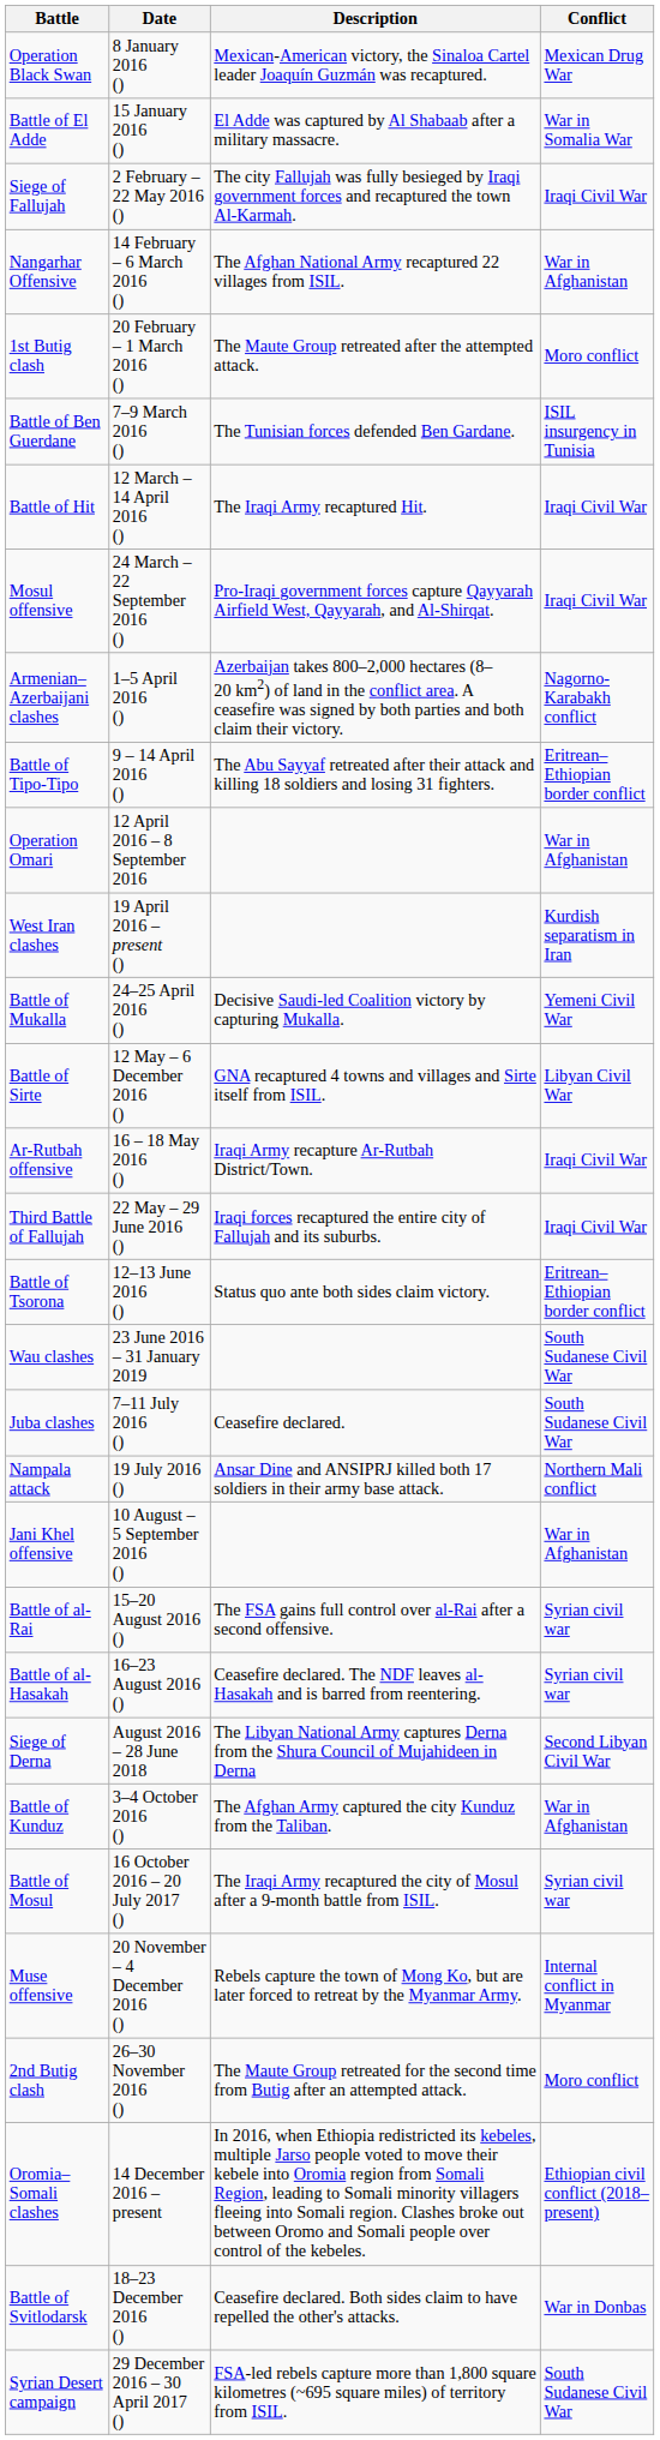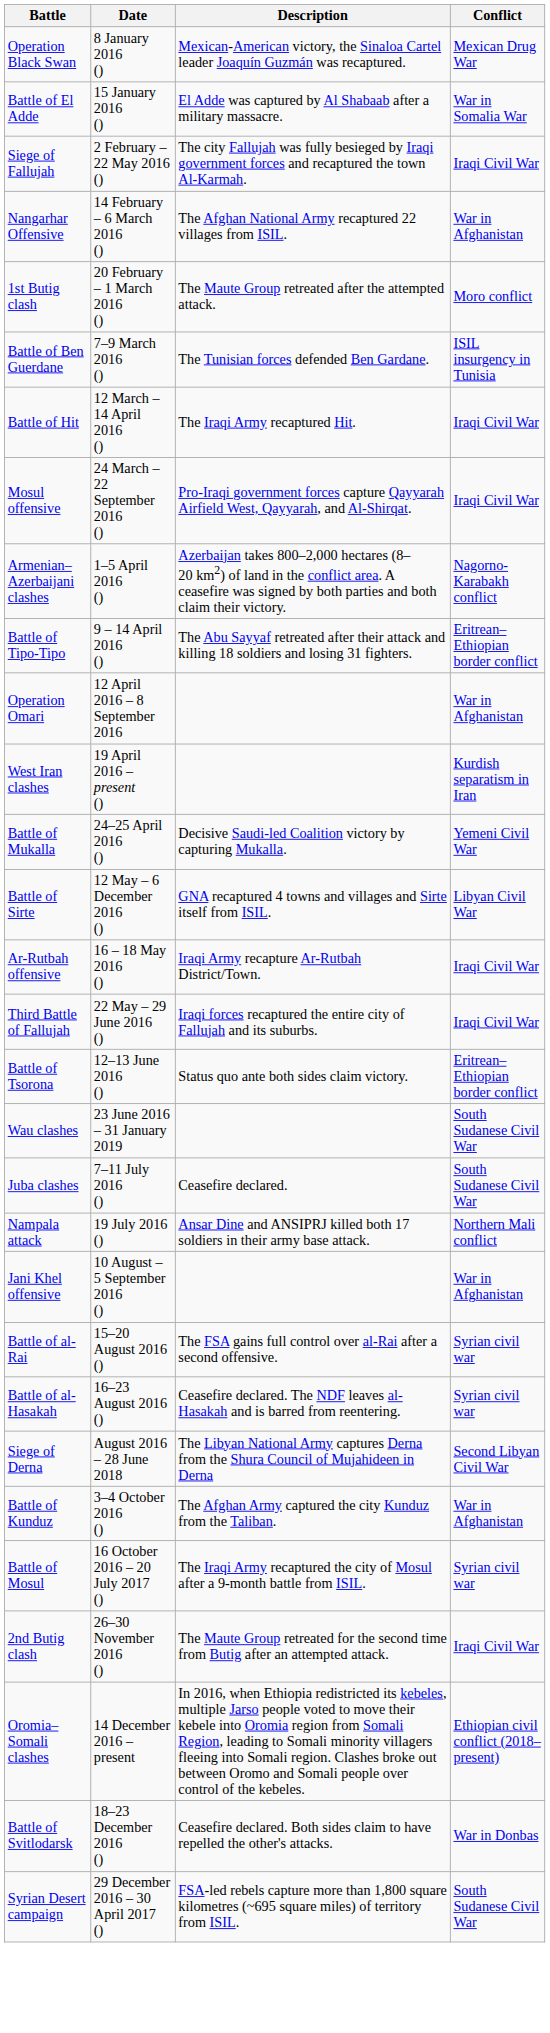 <table class="wikitable">
 <tr>
 <th>Battle</th>
 <th>Date</th>
 <th>Description</th>
 <th>Conflict</th>
 </tr>
 <tr>
 <td><a href='#'>Operation Black Swan</a></td>
 <td>8 January 2016<br>()</td>
 <td><a href='#'>Mexican</a>-<a href='#'>American</a> victory, the <a href='#'>Sinaloa Cartel</a> leader <a href='#'>Joaquín Guzmán</a> was recaptured.</td>
 <td><a href='#'>Mexican Drug War</a></td>
 </tr>
 <tr>
 <td><a href='#'>Battle of El Adde</a></td>
 <td>15 January 2016<br>()</td>
 <td><a href='#'>El Adde</a> was captured by <a href='#'>Al Shabaab</a> after a military massacre.</td>
 <td><a href='#'>War in Somalia War</a></td>
 </tr>
 <tr>
 <td><a href='#'>Siege of Fallujah</a></td>
 <td>2 February – 22 May 2016<br>()</td>
 <td>The city <a href='#'>Fallujah</a> was fully besieged by <a href='#'>Iraqi government forces</a> and recaptured the town <a href='#'>Al-Karmah</a>.</td>
 <td><a href='#'>Iraqi Civil War</a></td>
 </tr>
 <tr>
 <td><a href='#'>Nangarhar Offensive</a></td>
 <td>14 February – 6 March 2016<br>()</td>
 <td>The <a href='#'>Afghan National Army</a> recaptured 22 villages from <a href='#'>ISIL</a>.</td>
 <td><a href='#'>War in Afghanistan</a></td>
 </tr>
 <tr>
 <td><a href='#'>1st Butig clash</a></td>
 <td>20 February – 1 March 2016<br>()</td>
 <td>The <a href='#'>Maute Group</a> retreated after the attempted attack.</td>
 <td><a href='#'>Moro conflict</a></td>
 </tr>
 <tr>
 <td><a href='#'>Battle of Ben Guerdane</a></td>
 <td>7–9 March 2016<br>()</td>
 <td>The <a href='#'>Tunisian forces</a> defended <a href='#'>Ben Gardane</a>.</td>
 <td><a href='#'>ISIL insurgency in Tunisia</a></td>
 </tr>
 <tr>
 <td><a href='#'>Battle of Hit</a></td>
 <td>12 March – 14 April 2016<br>()</td>
 <td>The <a href='#'>Iraqi Army</a> recaptured <a href='#'>Hit</a>.</td>
 <td><a href='#'>Iraqi Civil War</a></td>
 </tr>
 <tr>
 <td><a href='#'>Mosul offensive</a></td>
 <td>24 March – 22 September 2016<br>()</td>
 <td><a href='#'>Pro-Iraqi government forces</a> capture <a href='#'>Qayyarah Airfield West, Qayyarah</a>, and <a href='#'>Al-Shirqat</a>.</td>
 <td><a href='#'>Iraqi Civil War</a></td>
 </tr>
 <tr>
 <td><a href='#'>Armenian–Azerbaijani clashes</a></td>
 <td>1–5 April 2016<br>()</td>
 <td><a href='#'>Azerbaijan</a> takes 800–2,000 hectares (8–20 km<sup>2</sup>) of land in the <a href='#'>conflict area</a>. A ceasefire was signed by both parties and both claim their victory.</td>
 <td><a href='#'>Nagorno-Karabakh conflict</a></td>
 </tr>
 <tr>
 <td><a href='#'>Battle of Tipo-Tipo</a></td>
 <td>9 – 14 April 2016<br>()</td>
 <td>The <a href='#'>Abu Sayyaf</a> retreated after their attack and killing 18 soldiers and losing 31 fighters.</td>
 <td><a href='#'>Eritrean–Ethiopian border conflict</a></td>
 </tr>
 <tr>
 <td><a href='#'>Operation Omari</a></td>
 <td>12 April 2016 – 8 September 2016</td>
 <td></td>
 <td><a href='#'>War in Afghanistan</a></td>
 </tr>
 <tr>
 <td><a href='#'>West Iran clashes</a></td>
 <td>19 April 2016 – <em>present</em><br>()</td>
 <td></td>
 <td><a href='#'>Kurdish separatism in Iran</a></td>
 </tr>
 <tr>
 <td><a href='#'>Battle of Mukalla</a></td>
 <td>24–25 April 2016<br>()</td>
 <td>Decisive <a href='#'>Saudi-led Coalition</a> victory by capturing <a href='#'>Mukalla</a>.</td>
 <td><a href='#'>Yemeni Civil War</a></td>
 </tr>
 <tr>
 <td><a href='#'>Battle of Sirte</a></td>
 <td>12 May – 6 December 2016<br>()</td>
 <td><a href='#'>GNA</a> recaptured 4 towns and villages and <a href='#'>Sirte</a> itself from <a href='#'>ISIL</a>.</td>
 <td><a href='#'>Libyan Civil War</a></td>
 </tr>
 <tr>
 <td><a href='#'>Ar-Rutbah offensive</a></td>
 <td>16 – 18 May 2016<br>()</td>
 <td><a href='#'>Iraqi Army</a> recapture <a href='#'>Ar-Rutbah</a> District/Town.</td>
 <td><a href='#'>Iraqi Civil War</a></td>
 </tr>
 <tr>
 <td><a href='#'>Third Battle of Fallujah</a></td>
 <td>22 May – 29 June 2016<br>()</td>
 <td><a href='#'>Iraqi forces</a> recaptured the entire city of <a href='#'>Fallujah</a> and its suburbs.</td>
 <td><a href='#'>Iraqi Civil War</a></td>
 </tr>
 <tr>
 <td><a href='#'>Battle of Tsorona</a></td>
 <td>12–13 June 2016<br>()</td>
 <td>Status quo ante both sides claim victory.</td>
 <td><a href='#'>Eritrean–Ethiopian border conflict</a></td>
 </tr>
 <tr>
 <td><a href='#'>Wau clashes</a></td>
 <td>23 June 2016 – 31 January 2019</td>
 <td></td>
 <td><a href='#'>South Sudanese Civil War</a></td>
 </tr>
 <tr>
 <td><a href='#'>Juba clashes</a></td>
 <td>7–11 July 2016<br>()</td>
 <td>Ceasefire declared.</td>
 <td><a href='#'>South Sudanese Civil War</a></td>
 </tr>
 <tr>
 <td><a href='#'>Nampala attack</a></td>
 <td>19 July 2016<br>()</td>
 <td><a href='#'>Ansar Dine</a> and ANSIPRJ killed both 17 soldiers in their army base attack.</td>
 <td><a href='#'>Northern Mali conflict</a></td>
 </tr>
 <tr>
 <td><a href='#'>Jani Khel offensive</a></td>
 <td>10 August – 5 September 2016<br>()</td>
 <td></td>
 <td><a href='#'>War in Afghanistan</a></td>
 </tr>
 <tr>
 <td><a href='#'>Battle of al-Rai</a></td>
 <td>15–20 August 2016<br>()</td>
 <td>The <a href='#'>FSA</a> gains full control over <a href='#'>al-Rai</a> after a second offensive.</td>
 <td><a href='#'>Syrian civil war</a></td>
 </tr>
 <tr>
 <td><a href='#'>Battle of al-Hasakah</a></td>
 <td>16–23 August 2016<br>()</td>
 <td>Ceasefire declared. The <a href='#'>NDF</a> leaves <a href='#'>al-Hasakah</a> and is barred from reentering.</td>
 <td><a href='#'>Syrian civil war</a></td>
 </tr>
 <tr>
 <td><a href='#'>Siege of Derna</a></td>
 <td>August 2016 – 28 June 2018</td>
 <td>The <a href='#'>Libyan National Army</a> captures <a href='#'>Derna</a> from the <a href='#'>Shura Council of Mujahideen in Derna</a></td>
 <td><a href='#'>Second Libyan Civil War</a></td>
 </tr>
 <tr>
 <td><a href='#'>Battle of Kunduz</a></td>
 <td>3–4 October 2016<br>()</td>
 <td>The <a href='#'>Afghan Army</a> captured the city <a href='#'>Kunduz</a> from the <a href='#'>Taliban</a>.</td>
 <td><a href='#'>War in Afghanistan</a></td>
 </tr>
 <tr>
 <td><a href='#'>Battle of Mosul</a></td>
 <td>16 October 2016 – 20 July 2017<br>()</td>
 <td>The <a href='#'>Iraqi Army</a> recaptured the city of <a href='#'>Mosul</a> after a 9-month battle from <a href='#'>ISIL</a>.</td>
 <td><a href='#'>Syrian civil war</a></td>
 </tr>
 <tr>
-<td><a href='#'>Muse offensive</a></td>
-<td>20 November – 4 December 2016<br>()</td>
-<td>Rebels capture the town of <a href='#'>Mong Ko</a>, but are later forced to retreat by the <a href='#'>Myanmar Army</a>.</td>
-<td><a href='#'>Internal conflict in Myanmar</a></td>
-</tr>
-<tr>
 <td><a href='#'>2nd Butig clash</a></td>
 <td>26–30 November 2016<br>()</td>
 <td>The <a href='#'>Maute Group</a> retreated for the second time from <a href='#'>Butig</a> after an attempted attack.</td>
-<td><a href='#'>Moro conflict</a></td>
+<td><a href='#'>Iraqi Civil War</a></td>
 </tr>
 <tr>
 <td><a href='#'>Oromia–Somali clashes</a></td>
 <td>14 December 2016 – present</td>
 <td>In 2016, when Ethiopia redistricted its <a href='#'>kebeles</a>, multiple <a href='#'>Jarso</a> people voted to move their kebele into <a href='#'>Oromia</a> region from <a href='#'>Somali Region</a>, leading to Somali minority villagers fleeing into Somali region. Clashes broke out between Oromo and Somali people over control of the kebeles.</td>
 <td><a href='#'>Ethiopian civil conflict (2018–present)</a></td>
 </tr>
 <tr>
 <td><a href='#'>Battle of Svitlodarsk</a></td>
 <td>18–23 December 2016<br>()</td>
 <td>Ceasefire declared. Both sides claim to have repelled the other's attacks.</td>
 <td><a href='#'>War in Donbas</a></td>
 </tr>
 <tr>
 <td><a href='#'>Syrian Desert campaign</a></td>
 <td>29 December 2016 – 30 April 2017<br>()</td>
 <td><a href='#'>FSA</a>-led rebels capture more than 1,800 square kilometres (~695 square miles) of territory from <a href='#'>ISIL</a>.</td>
 <td><a href='#'>South Sudanese Civil War</a></td>
 </tr>
 </table>
